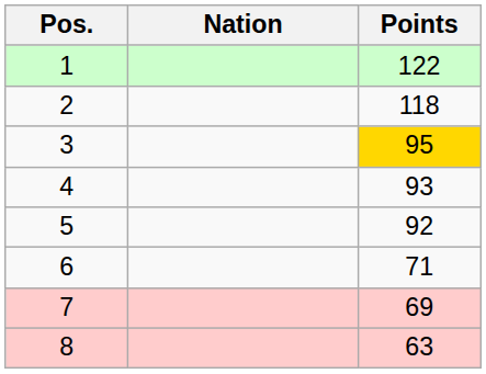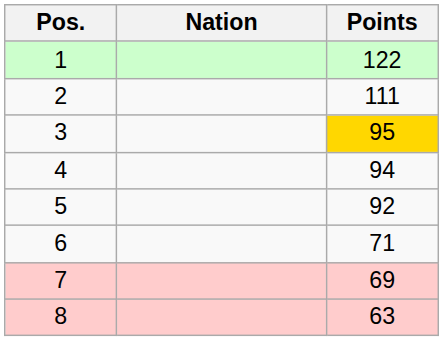 <table class="wikitable gauche" cellspacing="1" style="width:300px;">
 <tr style="background:#efefef; text-align:center;">
 <th style="width:70px;">Pos.</th>
 <th>Nation</th>
 <th style="width:70px;">Points</th>
 </tr>
 <tr style="vertical-align:top; text-align:center; background:#ccffcc;">
 <td>1</td>
 <td style="text-align:left;"></td>
 <td>122</td>
 </tr>
 <tr style="vertical-align:top; text-align:center;">
 <td>2</td>
 <td style="text-align:left;"></td>
-<td>118</td>
+<td>111</td>
 </tr>
 <tr style="vertical-align:top; text-align:center;">
 <td>3</td>
 <td style="text-align:left;"></td>
 <td style="background: gold;">95</td>
 </tr>
 <tr style="vertical-align:top; text-align:center;">
 <td>4</td>
 <td style="text-align:left;"></td>
-<td>93</td>
+<td>94</td>
 </tr>
 <tr style="vertical-align:top; text-align:center;">
 <td>5</td>
 <td style="text-align:left;"></td>
 <td>92</td>
 </tr>
 <tr style="vertical-align:top; text-align:center;">
 <td>6</td>
 <td style="text-align:left;"></td>
 <td>71</td>
 </tr>
 <tr style="vertical-align:top; text-align:center; background:#ffcccc;">
 <td>7</td>
 <td style="text-align:left;"></td>
 <td>69</td>
 </tr>
 <tr style="vertical-align:top; text-align:center; background:#ffcccc;">
 <td>8</td>
 <td style="text-align:left;"></td>
 <td>63</td>
 </tr>
 </table>
